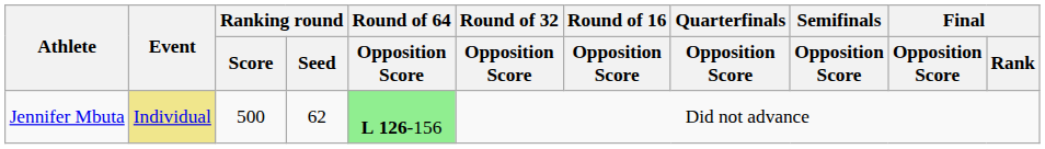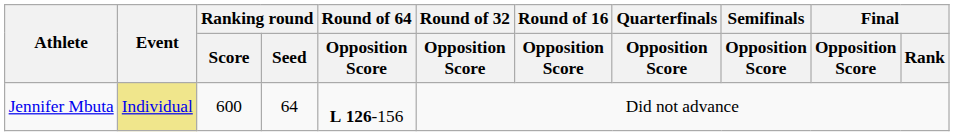 <table class="wikitable" style="font-size:90%">
 <tr>
 <th rowspan="2">Athlete</th>
 <th rowspan="2">Event</th>
 <th colspan="2">Ranking round</th>
 <th>Round of 64</th>
 <th>Round of 32</th>
 <th>Round of 16</th>
 <th>Quarterfinals</th>
 <th>Semifinals</th>
 <th colspan="2">Final</th>
 </tr>
 <tr>
 <th>Score</th>
 <th>Seed</th>
 <th>Opposition<br>Score</th>
 <th>Opposition<br>Score</th>
 <th>Opposition<br>Score</th>
 <th>Opposition<br>Score</th>
 <th>Opposition<br>Score</th>
 <th>Opposition<br>Score</th>
 <th>Rank</th>
 </tr>
 <tr>
 <td><a href='#'>Jennifer Mbuta</a></td>
 <td style="background: khaki;"><a href='#'>Individual</a></td>
-<td align=center>500</td>
-<td align=center>62</td>
-<td align=center style="background: lightgreen;"> <br> <strong>L</strong> <strong>126</strong>-156</td>
+<td align=center>600</td>
+<td align=center>64</td>
+<td align=center> <br> <strong>L</strong> <strong>126</strong>-156</td>
 <td align="center" colspan="6">Did not advance</td>
 </tr>
 </table>
